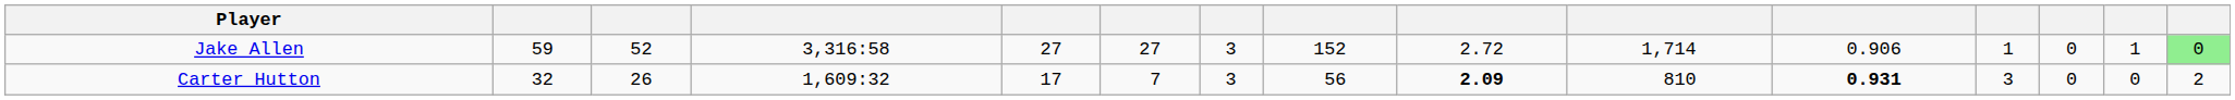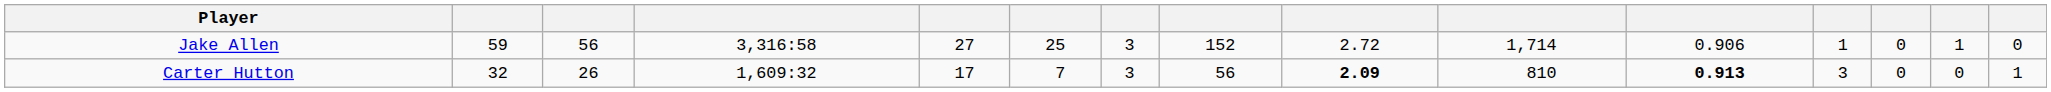 <table class="wikitable sortable" style="width:100%; text-align:center;">
 <tr>
 <th>Player</th>
 <th></th>
 <th></th>
 <th></th>
 <th></th>
 <th></th>
 <th></th>
 <th></th>
 <th></th>
 <th></th>
 <th></th>
 <th></th>
 <th></th>
 <th></th>
 <th></th>
 </tr>
 <tr>
 <td style=white-space:nowrap><a href='#'>Jake Allen</a></td>
 <td>59</td>
-<td>52</td>
+<td>56</td>
 <td>3,316:58</td>
 <td>27</td>
-<td>27</td>
+<td>25</td>
 <td>3</td>
 <td>152</td>
 <td>2.72</td>
 <td>1,714</td>
 <td>0.906</td>
 <td>1</td>
 <td>0</td>
 <td>1</td>
-<td style="background: lightgreen;">0</td>
+<td>0</td>
 </tr>
 <tr>
 <td style=white-space:nowrap><a href='#'>Carter Hutton</a></td>
 <td>32</td>
 <td>26</td>
 <td>1,609:32</td>
 <td>17</td>
 <td> 7</td>
 <td>3</td>
 <td> 56</td>
 <td><strong>2.09</strong></td>
 <td>  810</td>
-<td><strong>0.931</strong></td>
+<td><strong>0.913</strong></td>
 <td>3</td>
 <td>0</td>
 <td>0</td>
-<td>2</td>
+<td>1</td>
 </tr>
 </table>
